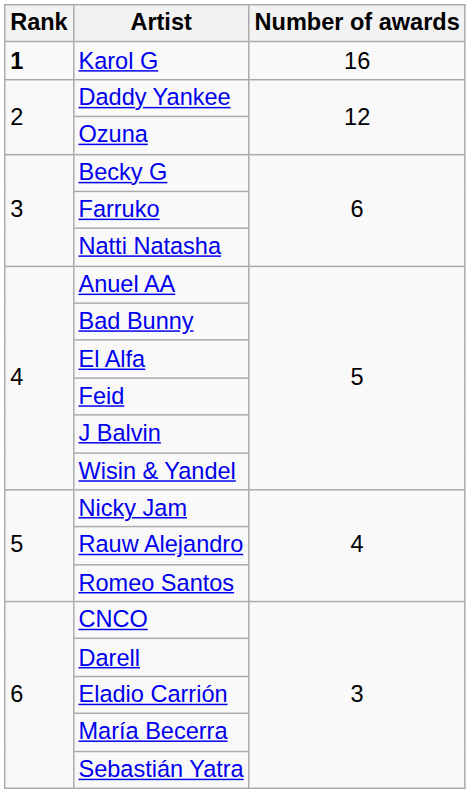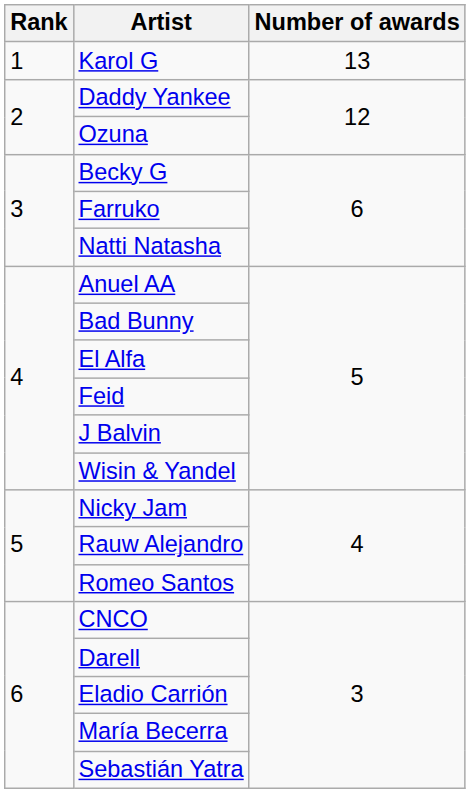 <table class="wikitable">
 <tr>
 <th>Rank</th>
 <th>Artist</th>
 <th>Number of awards</th>
 </tr>
 <tr>
-<td><strong>1</strong></td>
+<td>1</td>
 <td><a href='#'>Karol G</a></td>
-<td rowspan="1" align="center">16</td>
+<td rowspan="1" align="center">13</td>
 </tr>
 <tr>
 <td rowspan="2">2</td>
 <td><a href='#'>Daddy Yankee</a></td>
 <td align=center rowspan = 2>12</td>
 </tr>
 <tr>
 <td><a href='#'>Ozuna</a></td>
 </tr>
 <tr>
 <td rowspan="3">3</td>
 <td><a href='#'>Becky G</a></td>
 <td align=center rowspan = 3>6</td>
 </tr>
 <tr>
 <td><a href='#'>Farruko</a></td>
 </tr>
 <tr>
 <td><a href='#'>Natti Natasha</a></td>
 </tr>
 <tr>
 <td rowspan="6">4</td>
 <td><a href='#'>Anuel AA</a></td>
 <td align=center rowspan = 6>5</td>
 </tr>
 <tr>
 <td><a href='#'>Bad Bunny</a></td>
 </tr>
 <tr>
 <td><a href='#'>El Alfa</a></td>
 </tr>
 <tr>
 <td><a href='#'>Feid</a></td>
 </tr>
 <tr>
 <td><a href='#'>J Balvin</a></td>
 </tr>
 <tr>
 <td><a href='#'>Wisin & Yandel</a></td>
 </tr>
 <tr>
 <td rowspan="3">5</td>
 <td><a href='#'>Nicky Jam</a></td>
 <td align=center rowspan = 3>4</td>
 </tr>
 <tr>
 <td><a href='#'>Rauw Alejandro</a></td>
 </tr>
 <tr>
 <td><a href='#'>Romeo Santos</a></td>
 </tr>
 <tr>
 <td rowspan="5">6</td>
 <td><a href='#'>CNCO</a></td>
 <td align=center rowspan = 5>3</td>
 </tr>
 <tr>
 <td><a href='#'>Darell</a></td>
 </tr>
 <tr>
 <td><a href='#'>Eladio Carrión</a></td>
 </tr>
 <tr>
 <td><a href='#'>María Becerra</a></td>
 </tr>
 <tr>
 <td><a href='#'>Sebastián Yatra</a></td>
 </tr>
 </table>
